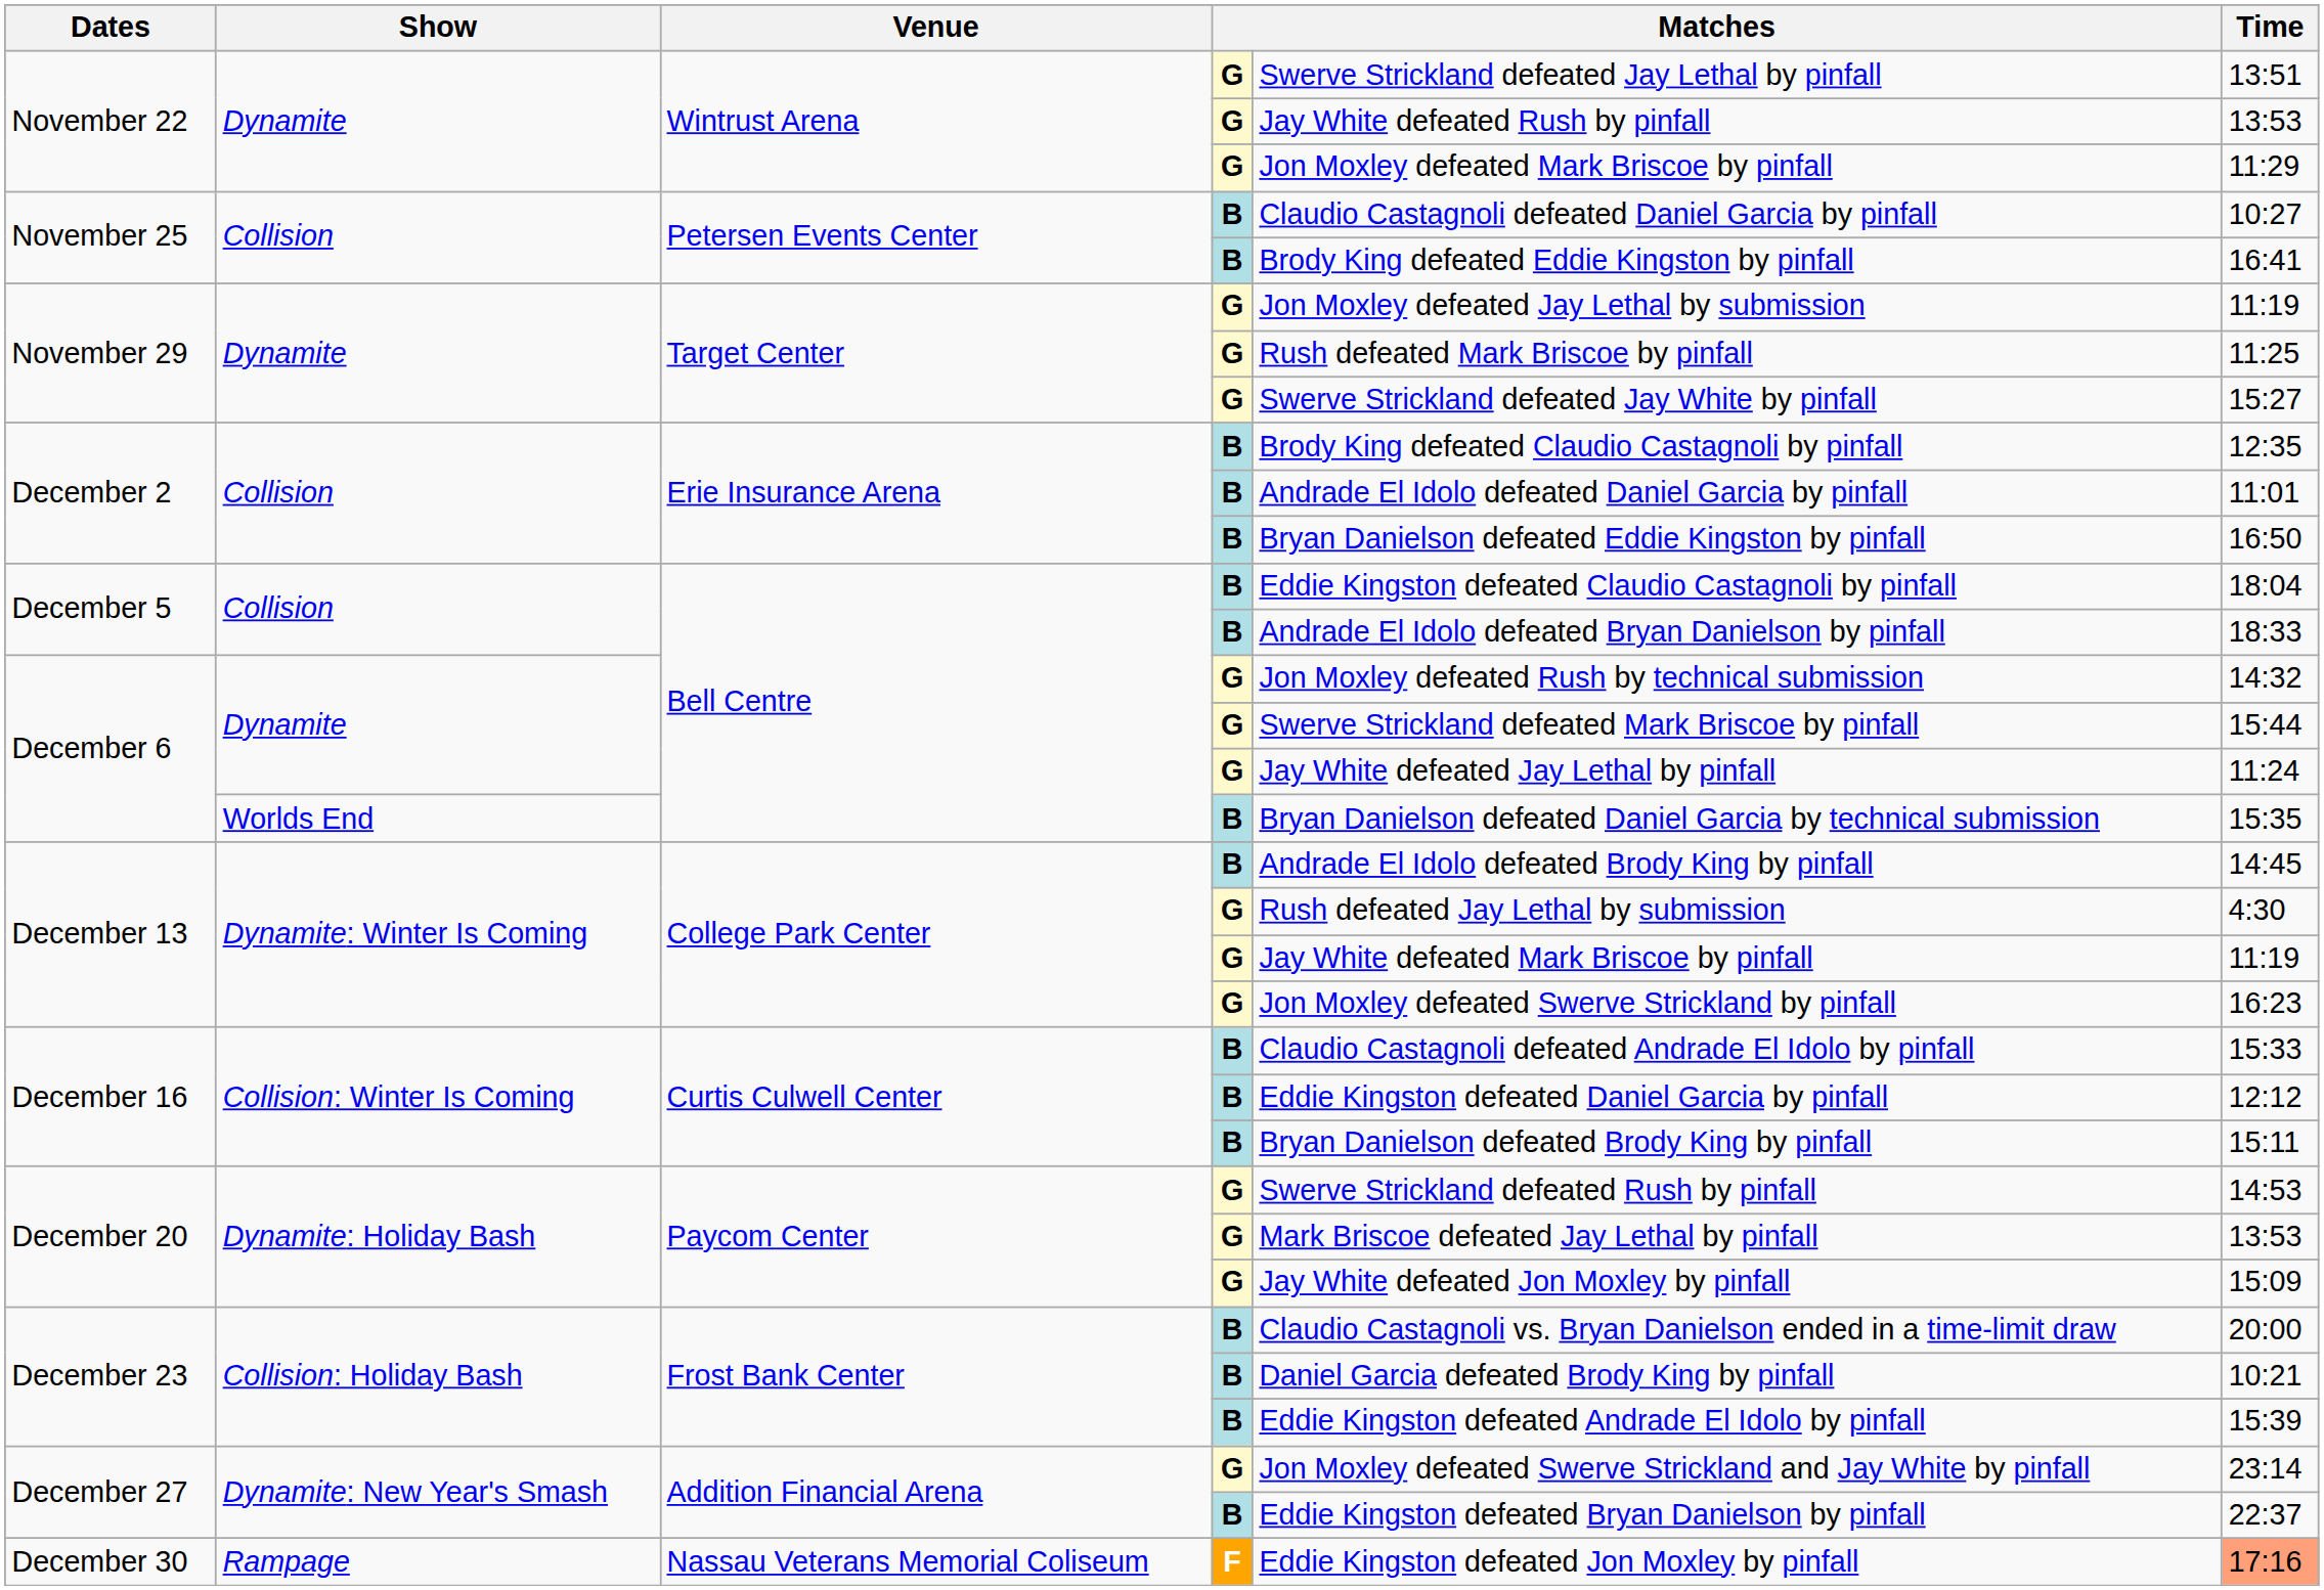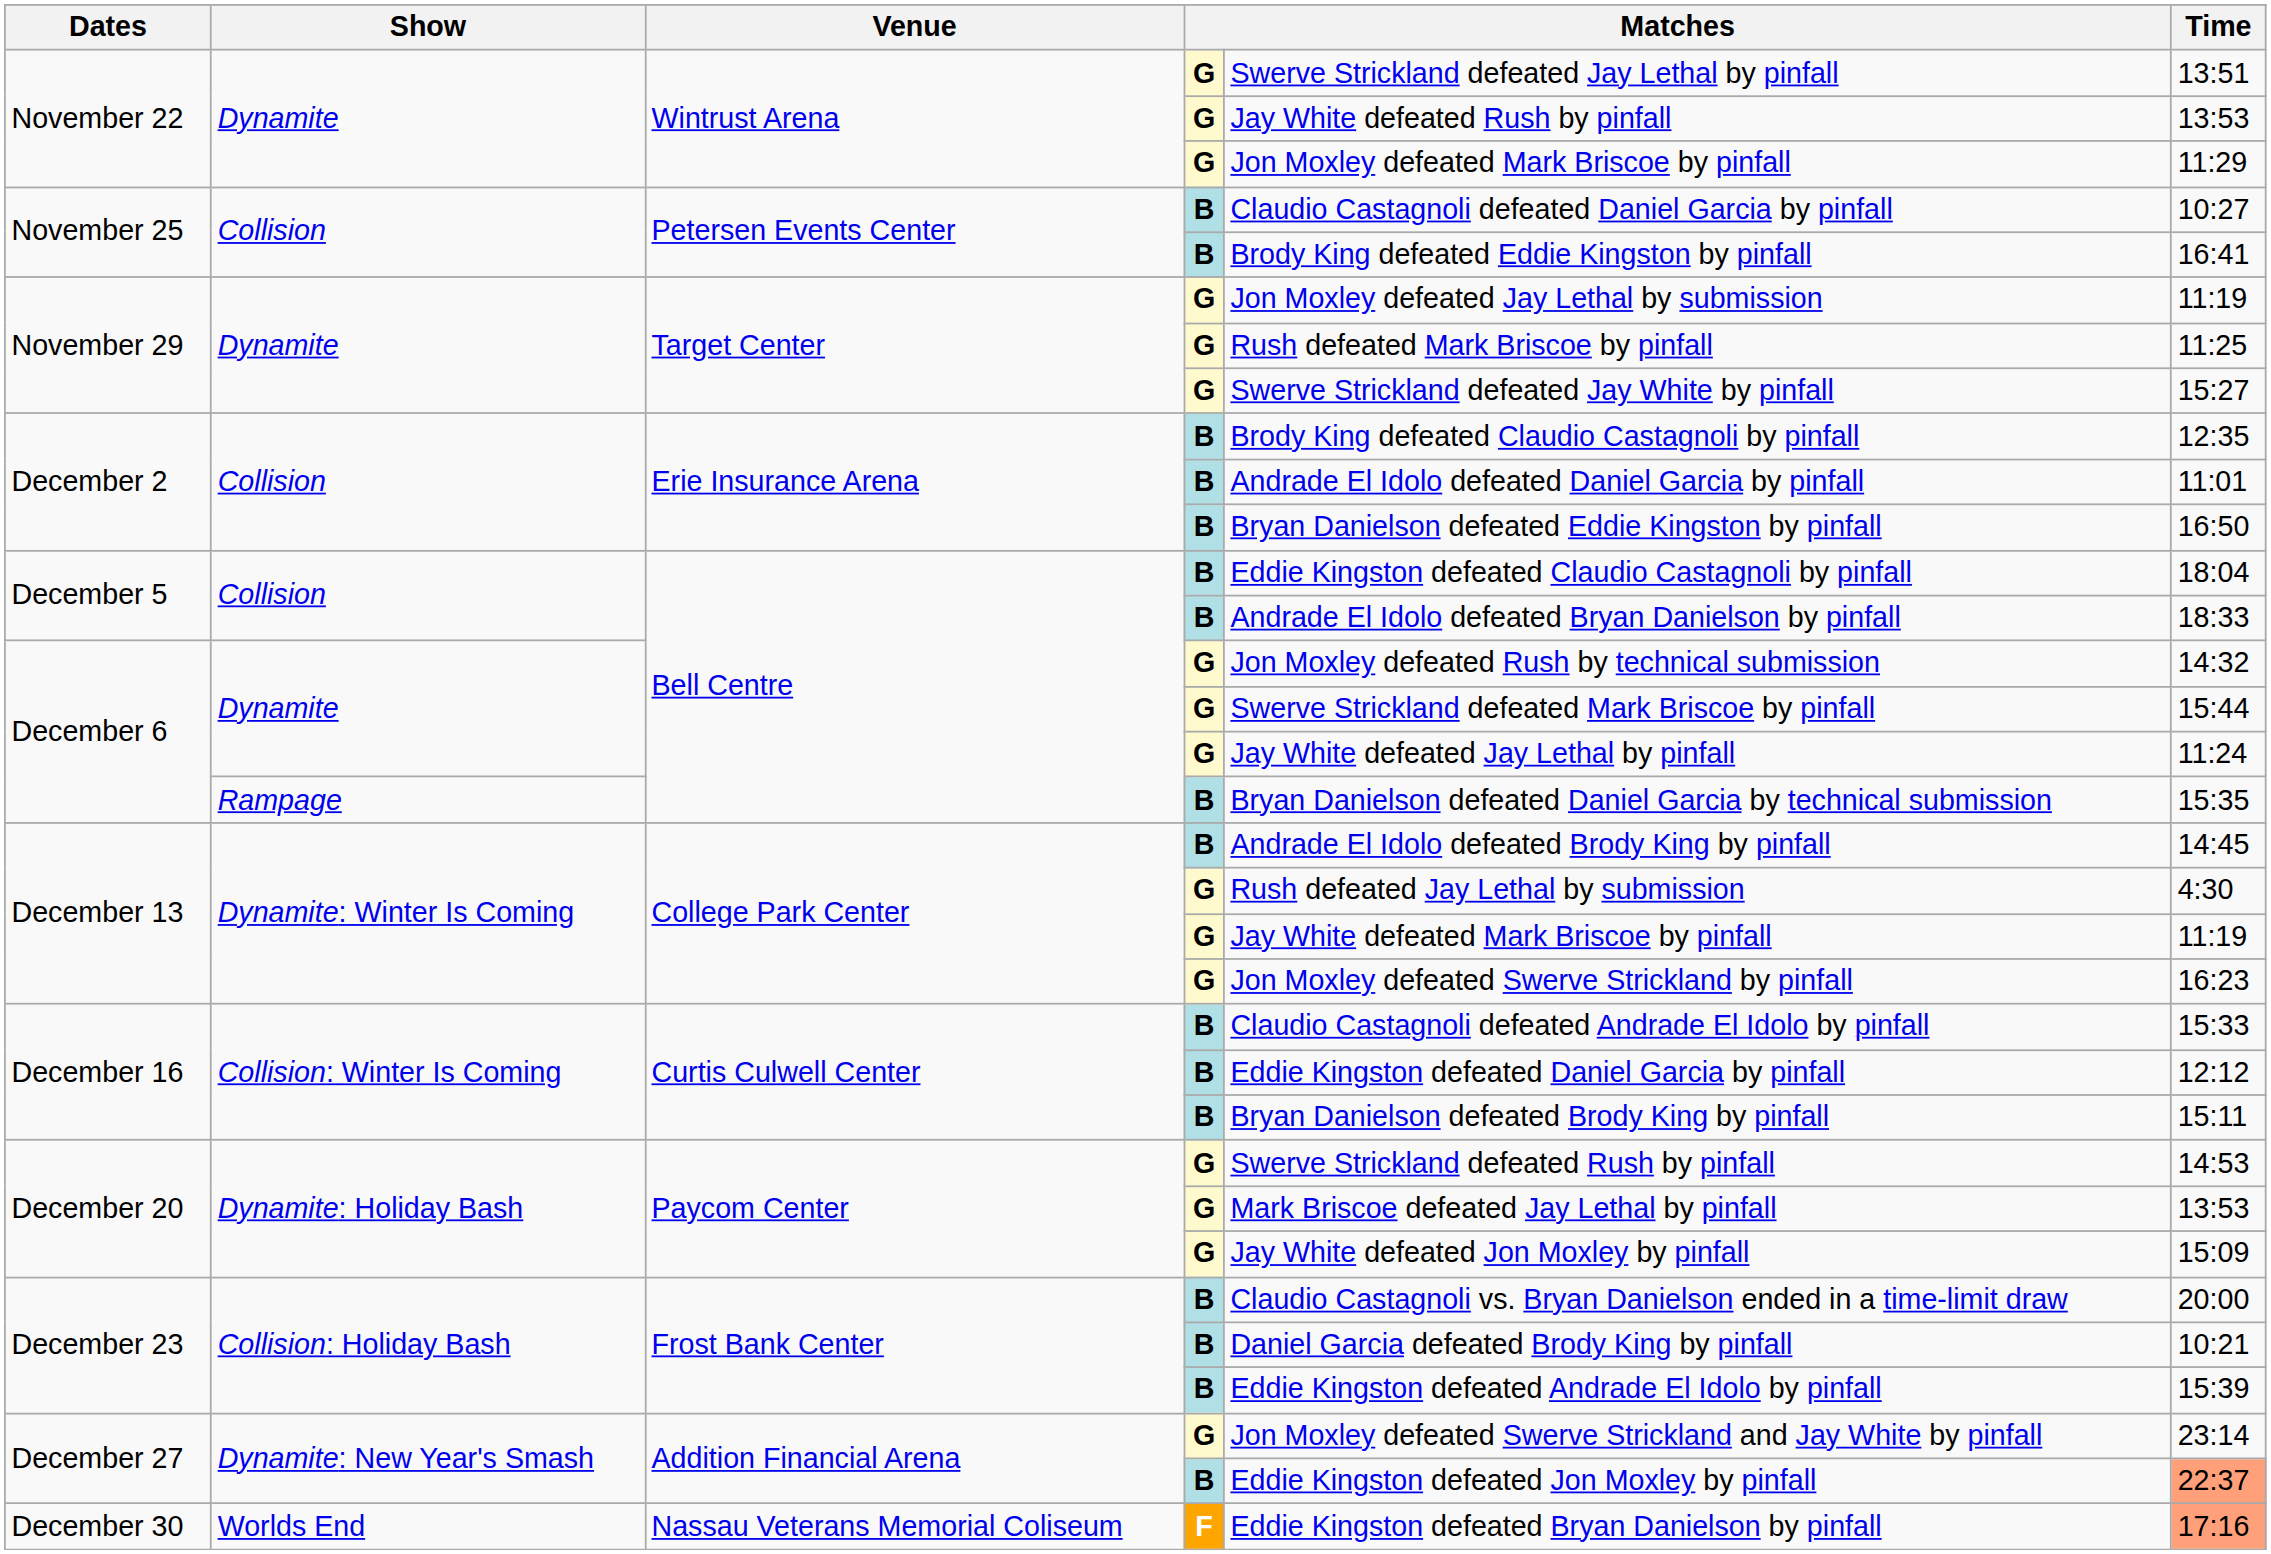 <table class="wikitable sortable" style="width: 100%">
 <tr>
 <th scope="col">Dates</th>
 <th scope="col">Show</th>
 <th scope="col">Venue</th>
 <th scope="col" colspan="2">Matches</th>
 <th scope="col">Time</th>
 </tr>
 <tr>
 <td rowspan="3">November 22</td>
 <td rowspan="3"><em><a href='#'>Dynamite</a></em></td>
 <td rowspan="3"><a href='#'>Wintrust Arena</a><br></td>
 <td style="background: lemonchiffon; text-align: center; font-weight: bold">G</td>
 <td><a href='#'>Swerve Strickland</a> defeated <a href='#'>Jay Lethal</a> by <a href='#'>pinfall</a></td>
 <td>13:51</td>
 </tr>
 <tr>
 <td style="background: lemonchiffon; text-align: center; font-weight: bold">G</td>
 <td><a href='#'>Jay White</a> defeated <a href='#'>Rush</a> by <a href='#'>pinfall</a></td>
 <td>13:53</td>
 </tr>
 <tr>
 <td style="background: lemonchiffon; text-align: center; font-weight: bold">G</td>
 <td><a href='#'>Jon Moxley</a> defeated <a href='#'>Mark Briscoe</a> by <a href='#'>pinfall</a></td>
 <td>11:29</td>
 </tr>
 <tr>
 <td rowspan="2">November 25</td>
 <td rowspan="2"><em><a href='#'>Collision</a></em></td>
 <td rowspan="2"><a href='#'>Petersen Events Center</a><br></td>
 <td style="background: powderblue; text-align: center; font-weight: bold">B</td>
 <td><a href='#'>Claudio Castagnoli</a> defeated <a href='#'>Daniel Garcia</a> by <a href='#'>pinfall</a></td>
 <td>10:27</td>
 </tr>
 <tr>
 <td style="background: powderblue; text-align: center; font-weight: bold">B</td>
 <td><a href='#'>Brody King</a> defeated <a href='#'>Eddie Kingston</a> by <a href='#'>pinfall</a></td>
 <td>16:41</td>
 </tr>
 <tr>
 <td rowspan="3">November 29</td>
 <td rowspan="3"><em><a href='#'>Dynamite</a></em></td>
 <td rowspan="3"><a href='#'>Target Center</a><br></td>
 <td style="background: lemonchiffon; text-align: center; font-weight: bold">G</td>
 <td><a href='#'>Jon Moxley</a> defeated <a href='#'>Jay Lethal</a> by <a href='#'>submission</a></td>
 <td>11:19</td>
 </tr>
 <tr>
 <td style="background: lemonchiffon; text-align: center; font-weight: bold">G</td>
 <td><a href='#'>Rush</a> defeated <a href='#'>Mark Briscoe</a> by <a href='#'>pinfall</a></td>
 <td>11:25</td>
 </tr>
 <tr>
 <td style="background: lemonchiffon; text-align: center; font-weight: bold">G</td>
 <td><a href='#'>Swerve Strickland</a> defeated <a href='#'>Jay White</a> by <a href='#'>pinfall</a></td>
 <td>15:27</td>
 </tr>
 <tr>
 <td rowspan="3">December 2</td>
 <td rowspan="3"><em><a href='#'>Collision</a></em></td>
 <td rowspan="3"><a href='#'>Erie Insurance Arena</a><br></td>
 <td style="background: powderblue; text-align: center; font-weight: bold">B</td>
 <td><a href='#'>Brody King</a> defeated <a href='#'>Claudio Castagnoli</a> by <a href='#'>pinfall</a></td>
 <td>12:35</td>
 </tr>
 <tr>
 <td style="background: powderblue; text-align: center; font-weight: bold">B</td>
 <td><a href='#'>Andrade El Idolo</a> defeated <a href='#'>Daniel Garcia</a> by <a href='#'>pinfall</a></td>
 <td>11:01</td>
 </tr>
 <tr>
 <td style="background: powderblue; text-align: center; font-weight: bold">B</td>
 <td><a href='#'>Bryan Danielson</a> defeated <a href='#'>Eddie Kingston</a> by <a href='#'>pinfall</a></td>
 <td>16:50</td>
 </tr>
 <tr>
 <td rowspan="2">December 5</td>
 <td rowspan="2"><em><a href='#'>Collision</a></em><br></td>
 <td rowspan="6"><a href='#'>Bell Centre</a><br></td>
 <td style="background: powderblue; text-align: center; font-weight: bold">B</td>
 <td><a href='#'>Eddie Kingston</a> defeated <a href='#'>Claudio Castagnoli</a> by <a href='#'>pinfall</a></td>
 <td>18:04</td>
 </tr>
 <tr>
 <td style="background: powderblue; text-align: center; font-weight: bold">B</td>
 <td><a href='#'>Andrade El Idolo</a> defeated <a href='#'>Bryan Danielson</a> by <a href='#'>pinfall</a></td>
 <td>18:33</td>
 </tr>
 <tr>
 <td rowspan="4">December 6</td>
 <td rowspan="3"><em><a href='#'>Dynamite</a></em></td>
 <td style="background: lemonchiffon; text-align: center; font-weight: bold">G</td>
 <td><a href='#'>Jon Moxley</a> defeated <a href='#'>Rush</a> by <a href='#'>technical submission</a></td>
 <td>14:32</td>
 </tr>
 <tr>
 <td style="background: lemonchiffon; text-align: center; font-weight: bold">G</td>
 <td><a href='#'>Swerve Strickland</a> defeated <a href='#'>Mark Briscoe</a> by <a href='#'>pinfall</a></td>
 <td>15:44</td>
 </tr>
 <tr>
 <td style="background: lemonchiffon; text-align: center; font-weight: bold">G</td>
 <td><a href='#'>Jay White</a> defeated <a href='#'>Jay Lethal</a> by <a href='#'>pinfall</a></td>
 <td>11:24</td>
 </tr>
 <tr>
-<td><a href='#'>Worlds End</a></td>
+<td><em><a href='#'>Rampage</a></em><br></td>
 <td style="background: powderblue; text-align: center; font-weight: bold">B</td>
 <td><a href='#'>Bryan Danielson</a> defeated <a href='#'>Daniel Garcia</a> by <a href='#'>technical submission</a></td>
 <td>15:35</td>
 </tr>
 <tr>
 <td rowspan="4">December 13</td>
 <td rowspan="4"><a href='#'><em>Dynamite</em>: Winter Is Coming</a></td>
 <td rowspan="4"><a href='#'>College Park Center</a><br></td>
 <td style="background: powderblue; text-align: center; font-weight: bold">B</td>
 <td><a href='#'>Andrade El Idolo</a> defeated <a href='#'>Brody King</a> by <a href='#'>pinfall</a></td>
 <td>14:45</td>
 </tr>
 <tr>
 <td style="background: lemonchiffon; text-align: center; font-weight: bold">G</td>
 <td><a href='#'>Rush</a> defeated <a href='#'>Jay Lethal</a> by <a href='#'>submission</a></td>
 <td>4:30</td>
 </tr>
 <tr>
 <td style="background: lemonchiffon; text-align: center; font-weight: bold">G</td>
 <td><a href='#'>Jay White</a> defeated <a href='#'>Mark Briscoe</a> by <a href='#'>pinfall</a></td>
 <td>11:19</td>
 </tr>
 <tr>
 <td style="background: lemonchiffon; text-align: center; font-weight: bold">G</td>
 <td><a href='#'>Jon Moxley</a> defeated <a href='#'>Swerve Strickland</a> by <a href='#'>pinfall</a></td>
 <td>16:23</td>
 </tr>
 <tr>
 <td rowspan="3">December 16</td>
 <td rowspan="3"><a href='#'><em>Collision</em>: Winter Is Coming</a></td>
 <td rowspan="3"><a href='#'>Curtis Culwell Center</a><br></td>
 <td style="background: powderblue; text-align: center; font-weight: bold">B</td>
 <td><a href='#'>Claudio Castagnoli</a> defeated <a href='#'>Andrade El Idolo</a> by <a href='#'>pinfall</a></td>
 <td>15:33</td>
 </tr>
 <tr>
 <td style="background: powderblue; text-align: center; font-weight: bold">B</td>
 <td><a href='#'>Eddie Kingston</a> defeated <a href='#'>Daniel Garcia</a> by <a href='#'>pinfall</a></td>
 <td>12:12</td>
 </tr>
 <tr>
 <td style="background: powderblue; text-align: center; font-weight: bold">B</td>
 <td><a href='#'>Bryan Danielson</a> defeated <a href='#'>Brody King</a> by <a href='#'>pinfall</a></td>
 <td>15:11</td>
 </tr>
 <tr>
 <td rowspan="3">December 20</td>
 <td rowspan="3"><a href='#'><em>Dynamite</em>: Holiday Bash</a></td>
 <td rowspan="3"><a href='#'>Paycom Center</a><br></td>
 <td style="background: lemonchiffon; text-align: center; font-weight: bold">G</td>
 <td><a href='#'>Swerve Strickland</a> defeated <a href='#'>Rush</a> by <a href='#'>pinfall</a></td>
 <td>14:53</td>
 </tr>
 <tr>
 <td style="background: lemonchiffon; text-align: center; font-weight: bold">G</td>
 <td><a href='#'>Mark Briscoe</a> defeated <a href='#'>Jay Lethal</a> by <a href='#'>pinfall</a></td>
 <td>13:53</td>
 </tr>
 <tr>
 <td style="background: lemonchiffon; text-align: center; font-weight: bold">G</td>
 <td><a href='#'>Jay White</a> defeated <a href='#'>Jon Moxley</a> by <a href='#'>pinfall</a></td>
 <td>15:09</td>
 </tr>
 <tr>
 <td rowspan="3">December 23</td>
 <td rowspan="3"><a href='#'><em>Collision</em>: Holiday Bash</a></td>
 <td rowspan="3"><a href='#'>Frost Bank Center</a><br></td>
 <td style="background: powderblue; text-align: center; font-weight: bold">B</td>
 <td><a href='#'>Claudio Castagnoli</a> vs. <a href='#'>Bryan Danielson</a> ended in a <a href='#'>time-limit draw</a></td>
 <td>20:00</td>
 </tr>
 <tr>
 <td style="background: powderblue; text-align: center; font-weight: bold">B</td>
 <td><a href='#'>Daniel Garcia</a> defeated <a href='#'>Brody King</a> by <a href='#'>pinfall</a></td>
 <td>10:21</td>
 </tr>
 <tr>
 <td style="background: powderblue; text-align: center; font-weight: bold">B</td>
 <td><a href='#'>Eddie Kingston</a> defeated <a href='#'>Andrade El Idolo</a> by <a href='#'>pinfall</a></td>
 <td>15:39</td>
 </tr>
 <tr>
 <td rowspan="2">December 27</td>
 <td rowspan="2"><a href='#'><em>Dynamite</em>: New Year's Smash</a></td>
 <td rowspan="2"><a href='#'>Addition Financial Arena</a><br></td>
 <td style="background: lemonchiffon; text-align: center; font-weight: bold">G</td>
 <td><a href='#'>Jon Moxley</a> defeated <a href='#'>Swerve Strickland</a> and <a href='#'>Jay White</a> by <a href='#'>pinfall</a></td>
 <td>23:14</td>
 </tr>
 <tr>
 <td style="background: powderblue; text-align: center; font-weight: bold">B</td>
-<td><a href='#'>Eddie Kingston</a> defeated <a href='#'>Bryan Danielson</a> by <a href='#'>pinfall</a></td>
-<td>22:37</td>
+<td><a href='#'>Eddie Kingston</a> defeated <a href='#'>Jon Moxley</a> by <a href='#'>pinfall</a></td>
+<td style="background: lightsalmon;">22:37</td>
 </tr>
 <tr>
 <td>December 30</td>
-<td><em><a href='#'>Rampage</a></em><br></td>
+<td><a href='#'>Worlds End</a></td>
 <td><a href='#'>Nassau Veterans Memorial Coliseum</a><br></td>
 <td style="background: orange; text-align: center; font-weight: bold;color:white">F</td>
-<td><a href='#'>Eddie Kingston</a> defeated <a href='#'>Jon Moxley</a> by <a href='#'>pinfall</a></td>
+<td><a href='#'>Eddie Kingston</a> defeated <a href='#'>Bryan Danielson</a> by <a href='#'>pinfall</a></td>
 <td style="background: lightsalmon;">17:16</td>
 </tr>
 </table>
